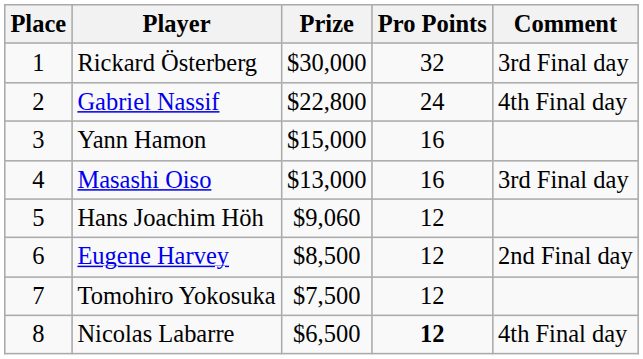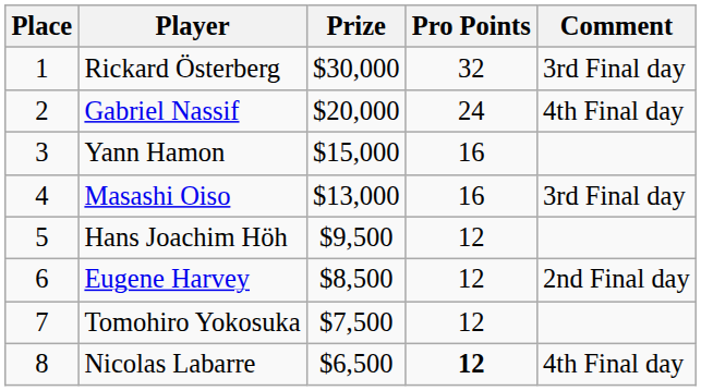 <table class="wikitable">
 <tr>
 <th>Place</th>
 <th>Player</th>
 <th>Prize</th>
 <th>Pro Points</th>
 <th>Comment</th>
 </tr>
 <tr>
 <td align=center>1</td>
 <td> Rickard Österberg</td>
 <td align=center>$30,000</td>
 <td align=center>32</td>
 <td>3rd Final day</td>
 </tr>
 <tr>
 <td align=center>2</td>
 <td> <a href='#'>Gabriel Nassif</a></td>
-<td align=center>$22,800</td>
+<td align=center>$20,000</td>
 <td align=center>24</td>
 <td>4th Final day</td>
 </tr>
 <tr>
 <td align=center>3</td>
 <td> Yann Hamon</td>
 <td align=center>$15,000</td>
 <td align=center>16</td>
 <td></td>
 </tr>
 <tr>
 <td align=center>4</td>
 <td> <a href='#'>Masashi Oiso</a></td>
 <td align=center>$13,000</td>
 <td align=center>16</td>
 <td>3rd Final day</td>
 </tr>
 <tr>
 <td align=center>5</td>
 <td> Hans Joachim Höh</td>
-<td align=center>$9,060</td>
+<td align=center>$9,500</td>
 <td align=center>12</td>
 <td></td>
 </tr>
 <tr>
 <td align=center>6</td>
 <td> <a href='#'>Eugene Harvey</a></td>
 <td align=center>$8,500</td>
 <td align=center>12</td>
 <td>2nd Final day</td>
 </tr>
 <tr>
 <td align=center>7</td>
 <td> Tomohiro Yokosuka</td>
 <td align=center>$7,500</td>
 <td align=center>12</td>
 <td></td>
 </tr>
 <tr>
 <td align=center>8</td>
 <td> Nicolas Labarre</td>
 <td align=center>$6,500</td>
 <td align=center><strong>12</strong></td>
 <td>4th Final day</td>
 </tr>
 </table>
